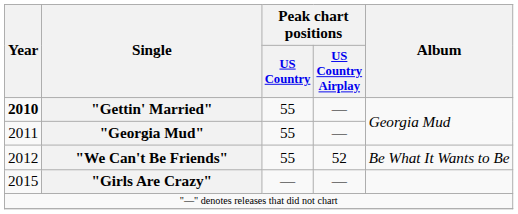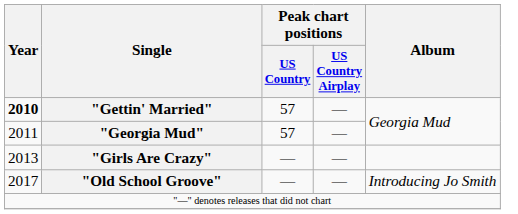 <table class="wikitable plainrowheaders" style="text-align:center;">
 <tr>
 <th rowspan="2">Year</th>
 <th rowspan="2" style="width:14em;">Single</th>
 <th colspan="2">Peak chart<br>positions</th>
 <th rowspan="2">Album</th>
 </tr>
 <tr style="font-size:smaller;">
 <th width="45"><a href='#'>US Country</a><br></th>
 <th width="45"><a href='#'>US Country Airplay</a><br></th>
 </tr>
 <tr>
 <td><strong>2010</strong></td>
 <th scope="row">"Gettin' Married"</th>
-<td>55</td>
+<td>57</td>
 <td>—</td>
 <td rowspan="2" align="left"><em>Georgia Mud</em></td>
 </tr>
 <tr>
 <td>2011</td>
 <th scope="row">"Georgia Mud"</th>
-<td>55</td>
+<td>57</td>
 <td>—</td>
 </tr>
 <tr>
-<td>2012</td>
-<th scope="row">"We Can't Be Friends"</th>
-<td>55</td>
-<td>52</td>
-<td align="left"><em>Be What It Wants to Be</em></td>
-</tr>
-<tr>
-<td>2015</td>
+<td>2013</td>
 <th scope="row">"Girls Are Crazy"</th>
 <td>—</td>
 <td>—</td>
 <td></td>
+</tr>
+<tr>
+<td>2017</td>
+<th scope="row">"Old School Groove"</th>
+<td>—</td>
+<td>—</td>
+<td><em>Introducing Jo Smith</em></td>
 </tr>
 <tr>
 <td colspan="5" style="font-size:8pt">"—" denotes releases that did not chart</td>
 </tr>
 <tr>
 </tr>
 </table>
